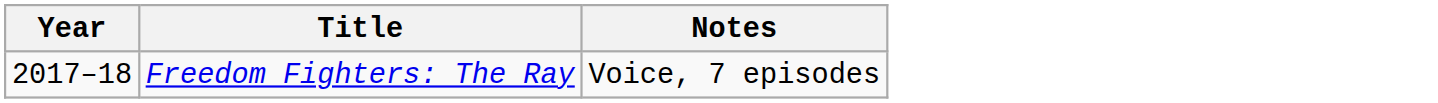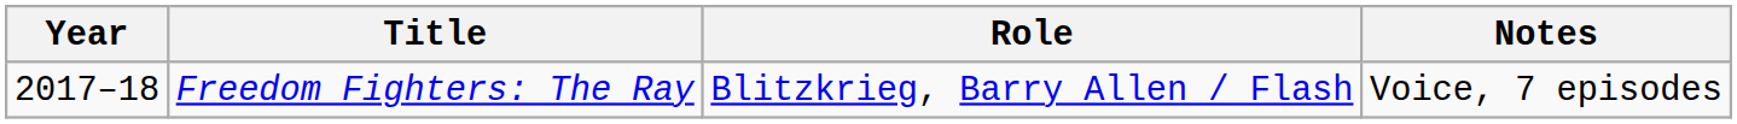 <table class="wikitable sortable">
 <tr>
 <th>Year</th>
 <th>Title</th>
+<th>Role</th>
 <th class="unsortable">Notes</th>
 </tr>
 <tr>
 <td>2017–18</td>
 <td><em><a href='#'>Freedom Fighters: The Ray</a></em></td>
+<td><a href='#'>Blitzkrieg</a>, <a href='#'>Barry Allen / Flash</a></td>
 <td>Voice, 7 episodes</td>
 </tr>
 </table>
